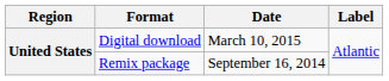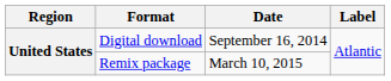 <table class="wikitable plainrowheaders sortable">
 <tr>
 <th>Region</th>
 <th>Format</th>
 <th>Date</th>
 <th>Label</th>
 </tr>
 <tr>
 <th scope="row" rowspan="2">United States</th>
 <td><a href='#'>Digital download</a></td>
-<td>March 10, 2015</td>
+<td>September 16, 2014</td>
 <td rowspan="2"><a href='#'>Atlantic</a></td>
 </tr>
 <tr>
 <td><a href='#'>Remix package</a></td>
-<td>September 16, 2014</td>
+<td>March 10, 2015</td>
 </tr>
 </table>
